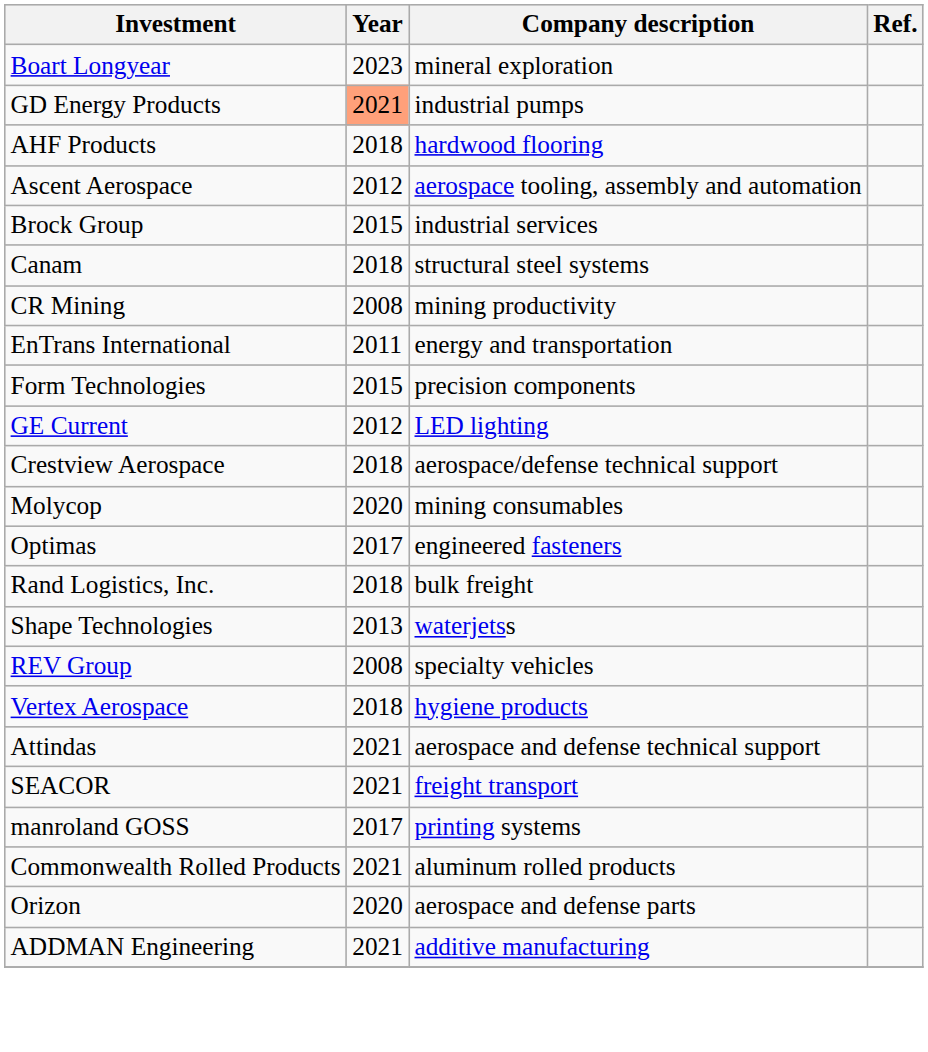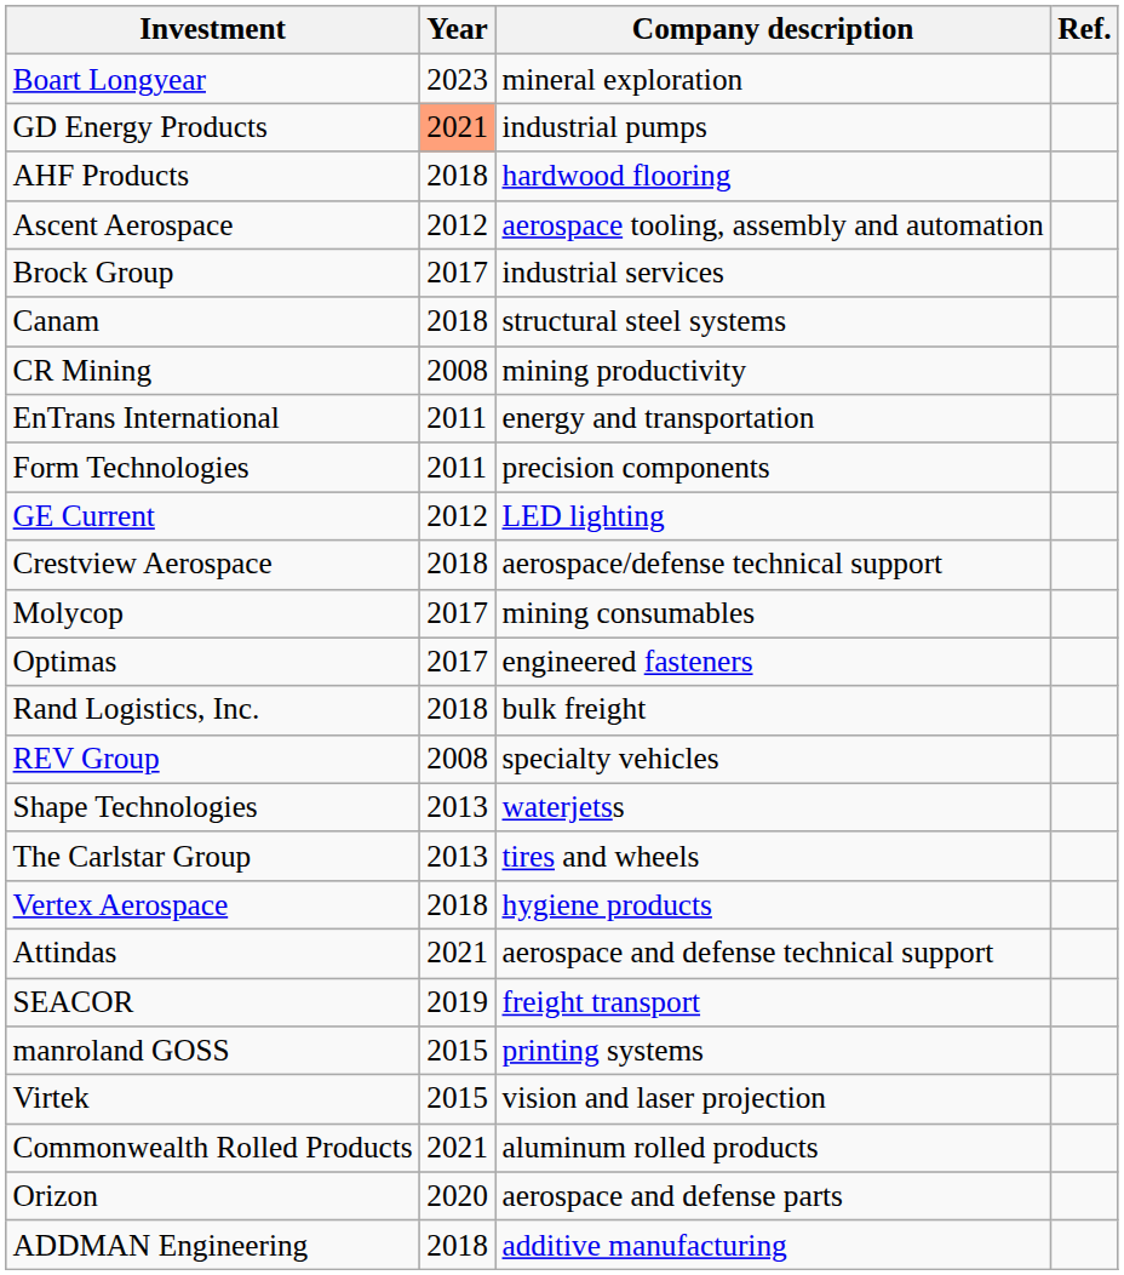 <table class="wikitable sortable">
 <tr>
 <th>Investment</th>
 <th>Year</th>
 <th>Company description</th>
 <th>Ref.</th>
 </tr>
 <tr>
 <td><a href='#'>Boart Longyear</a></td>
 <td>2023</td>
 <td>mineral exploration</td>
 <td></td>
 </tr>
 <tr>
 <td>GD Energy Products</td>
 <td style="background: lightsalmon;">2021</td>
 <td>industrial pumps</td>
 <td></td>
 </tr>
 <tr>
 <td>AHF Products</td>
 <td>2018</td>
 <td><a href='#'>hardwood flooring</a></td>
 <td></td>
 </tr>
 <tr>
 <td>Ascent Aerospace</td>
 <td>2012</td>
 <td><a href='#'>aerospace</a> tooling, assembly and automation</td>
 <td></td>
 </tr>
 <tr>
 <td>Brock Group</td>
-<td>2015</td>
+<td>2017</td>
 <td>industrial services</td>
 <td></td>
 </tr>
 <tr>
 <td>Canam</td>
 <td>2018</td>
 <td>structural steel systems</td>
 <td></td>
 </tr>
 <tr>
 <td>CR Mining</td>
 <td>2008</td>
 <td>mining productivity</td>
 <td></td>
 </tr>
 <tr>
 <td>EnTrans International</td>
 <td>2011</td>
 <td>energy and transportation</td>
 <td></td>
 </tr>
 <tr>
 <td>Form Technologies</td>
-<td>2015</td>
+<td>2011</td>
 <td>precision components</td>
 <td></td>
 </tr>
 <tr>
 <td><a href='#'>GE Current</a></td>
 <td>2012</td>
 <td><a href='#'>LED lighting</a></td>
 <td></td>
 </tr>
 <tr>
 <td>Crestview Aerospace</td>
 <td>2018</td>
 <td>aerospace/defense technical support</td>
 <td></td>
 </tr>
 <tr>
 <td>Molycop</td>
-<td>2020</td>
+<td>2017</td>
 <td>mining consumables</td>
 <td></td>
 </tr>
 <tr>
 <td>Optimas</td>
 <td>2017</td>
 <td>engineered <a href='#'>fasteners</a></td>
 <td></td>
 </tr>
 <tr>
 <td>Rand Logistics, Inc.</td>
 <td>2018</td>
 <td>bulk freight</td>
 <td></td>
 </tr>
 <tr>
+<td><a href='#'>REV Group</a></td>
+<td>2008</td>
+<td>specialty vehicles</td>
+<td></td>
+</tr>
+<tr>
 <td>Shape Technologies</td>
 <td>2013</td>
 <td><a href='#'>waterjets</a>s</td>
 <td></td>
 </tr>
 <tr>
-<td><a href='#'>REV Group</a></td>
-<td>2008</td>
-<td>specialty vehicles</td>
+<td>The Carlstar Group</td>
+<td>2013</td>
+<td><a href='#'>tires</a> and wheels</td>
 <td></td>
 </tr>
 <tr>
 <td><a href='#'>Vertex Aerospace</a></td>
 <td>2018</td>
 <td><a href='#'>hygiene products</a></td>
 <td></td>
 </tr>
 <tr>
 <td>Attindas</td>
 <td>2021</td>
 <td>aerospace and defense technical support</td>
 <td></td>
 </tr>
 <tr>
 <td>SEACOR</td>
-<td>2021</td>
+<td>2019</td>
 <td><a href='#'>freight transport</a></td>
 <td></td>
 </tr>
 <tr>
 <td>manroland GOSS</td>
-<td>2017</td>
+<td>2015</td>
 <td><a href='#'>printing</a> systems</td>
+<td></td>
+</tr>
+<tr>
+<td>Virtek</td>
+<td>2015</td>
+<td>vision and laser projection</td>
 <td></td>
 </tr>
 <tr>
 <td>Commonwealth Rolled Products</td>
 <td>2021</td>
 <td>aluminum rolled products</td>
 <td></td>
 </tr>
 <tr>
 <td>Orizon</td>
 <td>2020</td>
 <td>aerospace and defense parts</td>
 <td></td>
 </tr>
 <tr>
 <td>ADDMAN Engineering</td>
-<td>2021</td>
+<td>2018</td>
 <td><a href='#'>additive manufacturing</a></td>
 <td></td>
 </tr>
 <tr>
 </tr>
 </table>
